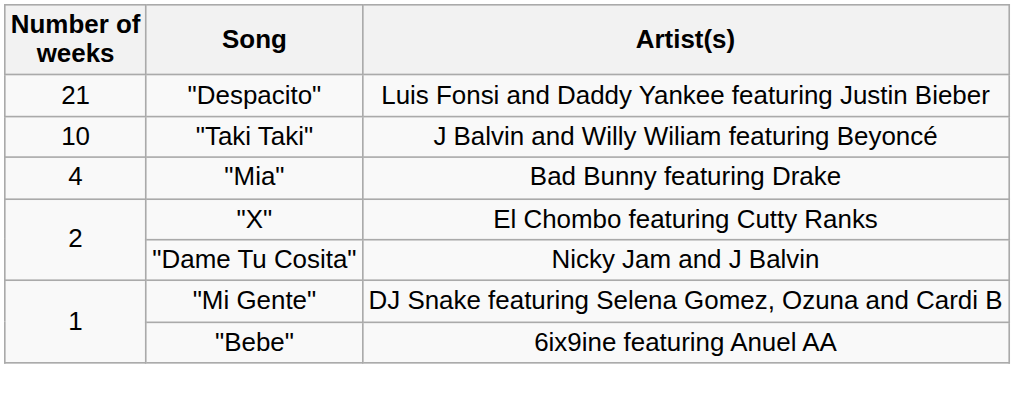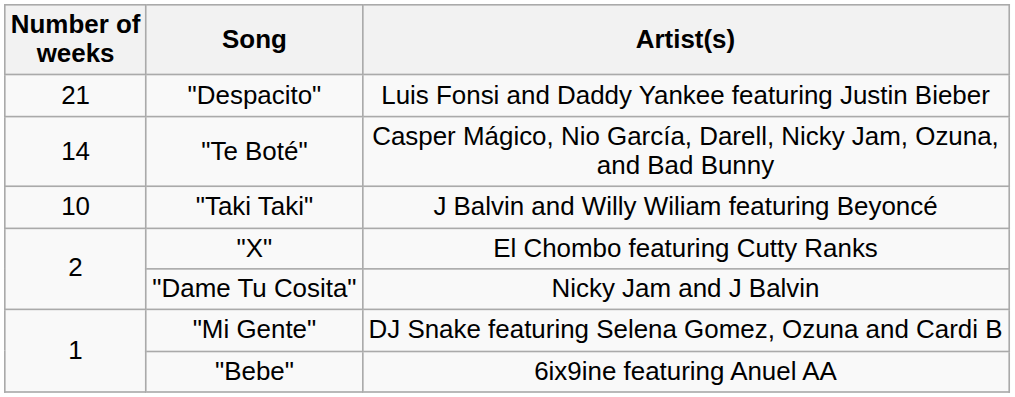 <table class="wikitable" style="text-align: center;">
 <tr>
 <th>Number of<br>weeks</th>
 <th>Song</th>
 <th>Artist(s)</th>
 </tr>
 <tr>
 <td>21</td>
 <td>"Despacito"</td>
 <td>Luis Fonsi and Daddy Yankee featuring Justin Bieber</td>
 </tr>
 <tr>
+<td>14</td>
+<td>"Te Boté"</td>
+<td>Casper Mágico, Nio García, Darell, Nicky Jam, Ozuna, <br>and Bad Bunny</td>
+</tr>
+<tr>
 <td>10</td>
 <td>"Taki Taki"</td>
 <td>J Balvin and Willy Wiliam featuring Beyoncé</td>
-</tr>
-<tr>
-<td>4</td>
-<td>"Mia"</td>
-<td>Bad Bunny featuring Drake</td>
 </tr>
 <tr>
 <td rowspan="2">2</td>
 <td>"X"</td>
 <td>El Chombo featuring Cutty Ranks</td>
 </tr>
 <tr>
 <td>"Dame Tu Cosita"</td>
 <td>Nicky Jam and J Balvin</td>
 </tr>
 <tr>
 <td rowspan="2">1</td>
 <td>"Mi Gente"</td>
 <td>DJ Snake featuring Selena Gomez, Ozuna and Cardi B</td>
 </tr>
 <tr>
 <td>"Bebe"</td>
 <td>6ix9ine featuring Anuel AA</td>
 </tr>
 </table>
